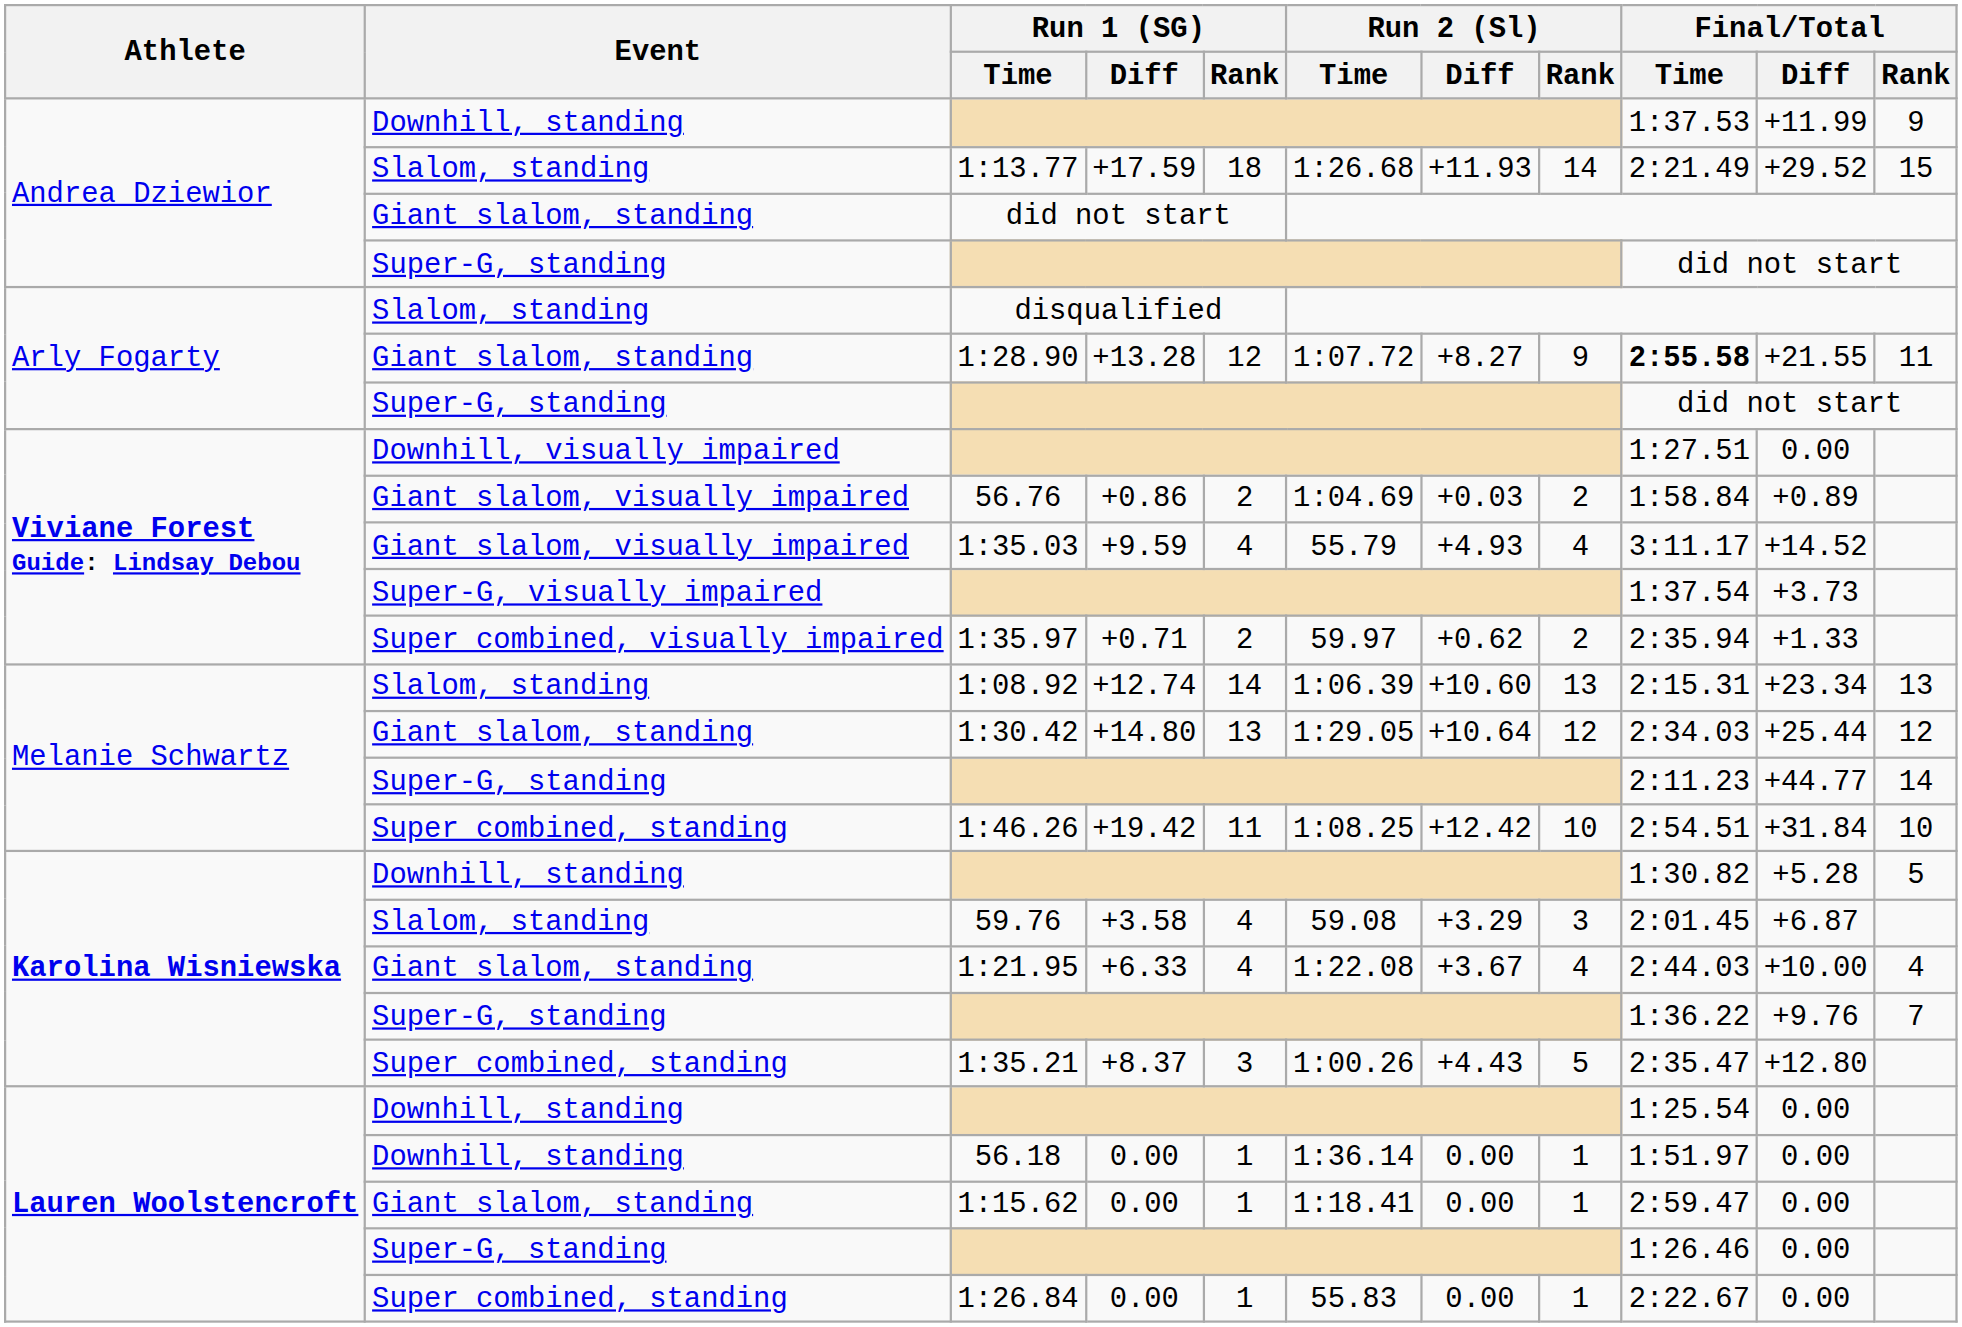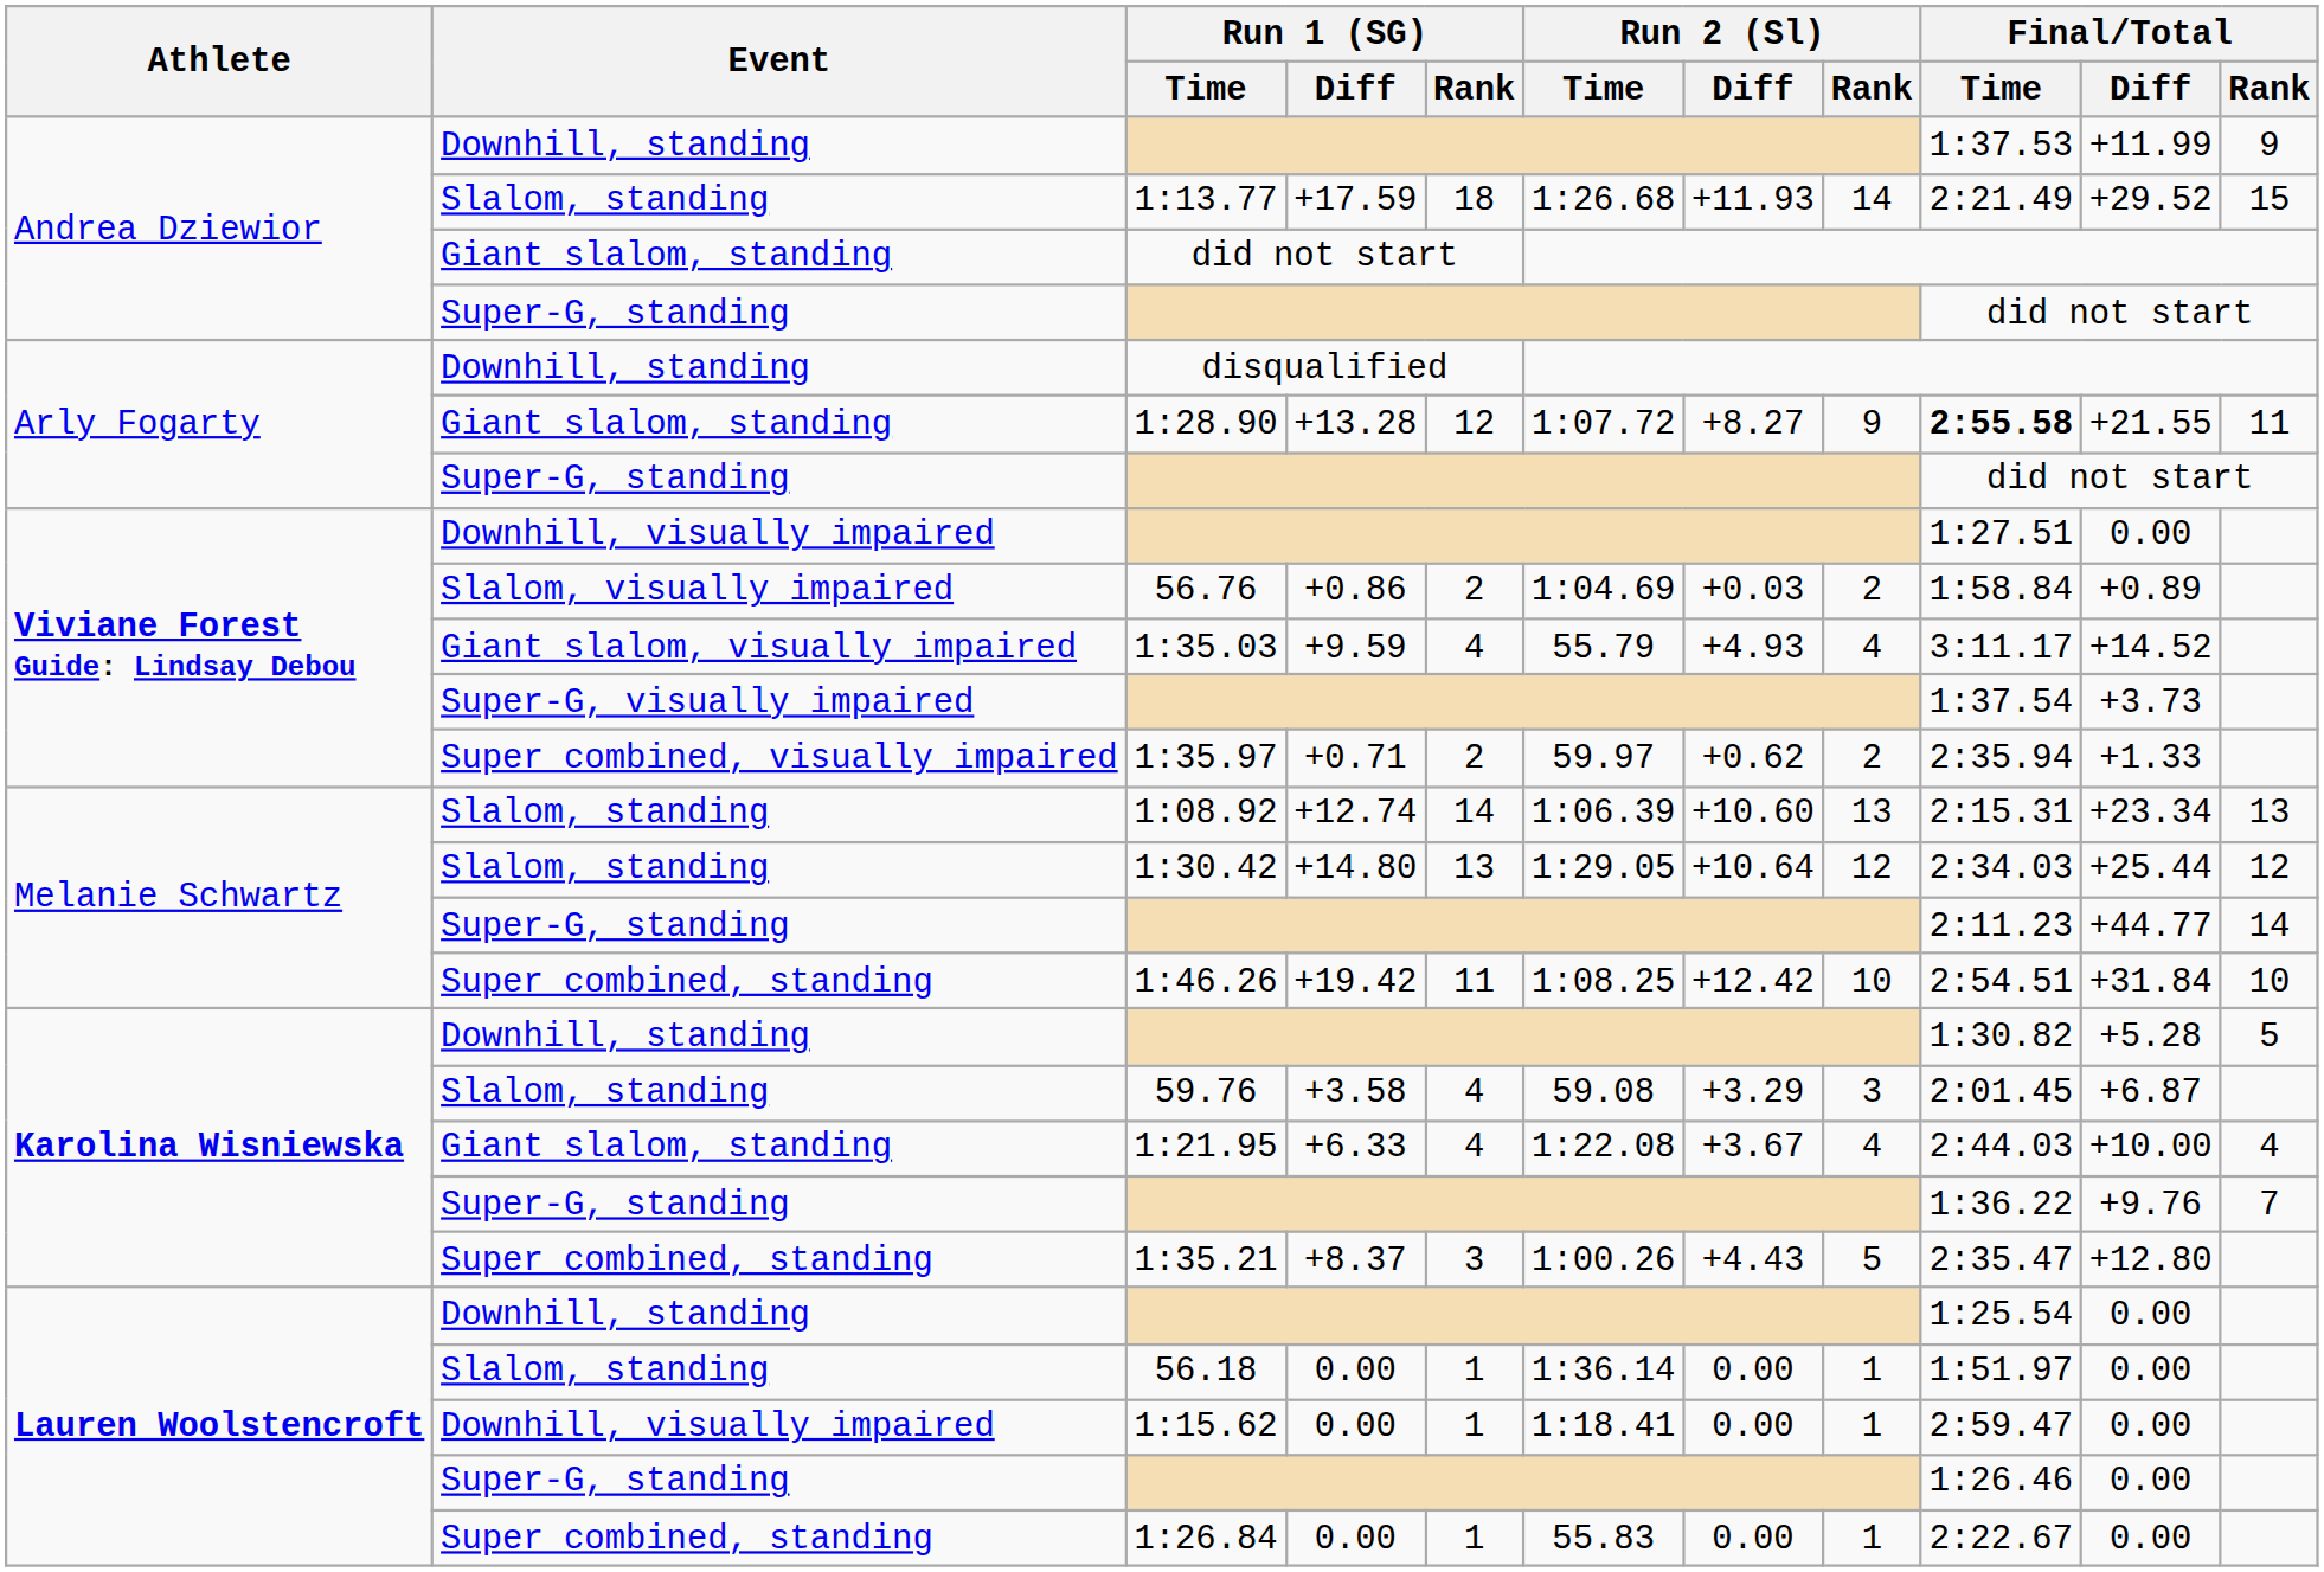 <table class="wikitable" style="font-size:100%">
 <tr>
 <th rowspan="2">Athlete</th>
 <th rowspan="2">Event</th>
 <th colspan="3">Run 1 (SG)</th>
 <th colspan="3">Run 2 (Sl)</th>
 <th colspan="3">Final/Total</th>
 </tr>
 <tr>
 <th>Time</th>
 <th>Diff</th>
 <th>Rank</th>
 <th>Time</th>
 <th>Diff</th>
 <th>Rank</th>
 <th>Time</th>
 <th>Diff</th>
 <th>Rank</th>
 </tr>
 <tr>
 <td rowspan=4><a href='#'>Andrea Dziewior</a></td>
 <td><a href='#'>Downhill, standing</a></td>
 <td colspan="6" bgcolor="wheat"></td>
 <td align="center">1:37.53</td>
 <td align="center">+11.99</td>
 <td align="center">9</td>
 </tr>
 <tr>
 <td><a href='#'>Slalom, standing</a></td>
 <td align="center">1:13.77</td>
 <td align="center">+17.59</td>
 <td align="center">18</td>
 <td align="center">1:26.68</td>
 <td align="center">+11.93</td>
 <td align="center">14</td>
 <td align="center">2:21.49</td>
 <td align="center">+29.52</td>
 <td align="center">15</td>
 </tr>
 <tr>
 <td><a href='#'>Giant slalom, standing</a></td>
 <td colspan="3" align="center">did not start</td>
 <td colspan="6"></td>
 </tr>
 <tr>
 <td><a href='#'>Super-G, standing</a></td>
 <td colspan="6" bgcolor="wheat"></td>
 <td colspan="3" align="center">did not start</td>
 </tr>
 <tr>
 <td rowspan=3><a href='#'>Arly Fogarty</a></td>
-<td><a href='#'>Slalom, standing</a></td>
+<td><a href='#'>Downhill, standing</a></td>
 <td colspan="3" align="center">disqualified</td>
 <td colspan="6"></td>
 </tr>
 <tr>
 <td><a href='#'>Giant slalom, standing</a></td>
 <td align="center">1:28.90</td>
 <td align="center">+13.28</td>
 <td align="center">12</td>
 <td align="center">1:07.72</td>
 <td align="center">+8.27</td>
 <td align="center">9</td>
 <td align="center"><strong>2:55.58</strong></td>
 <td align="center">+21.55</td>
 <td align="center">11</td>
 </tr>
 <tr>
 <td><a href='#'>Super-G, standing</a></td>
 <td colspan="6" bgcolor="wheat"></td>
 <td colspan="3" align="center">did not start</td>
 </tr>
 <tr>
 <td rowspan=5><strong><a href='#'>Viviane Forest</a><br><small><a href='#'>Guide</a>: <a href='#'>Lindsay Debou</a></small></strong></td>
 <td><a href='#'>Downhill, visually impaired</a></td>
 <td colspan="6" bgcolor="wheat"></td>
 <td align="center">1:27.51</td>
 <td align="center">0.00</td>
 <td align="center"></td>
 </tr>
 <tr>
-<td><a href='#'>Giant slalom, visually impaired</a></td>
+<td><a href='#'>Slalom, visually impaired</a></td>
 <td align="center">56.76</td>
 <td align="center">+0.86</td>
 <td align="center">2</td>
 <td align="center">1:04.69</td>
 <td align="center">+0.03</td>
 <td align="center">2</td>
 <td align="center">1:58.84</td>
 <td align="center">+0.89</td>
 <td align="center"></td>
 </tr>
 <tr>
 <td><a href='#'>Giant slalom, visually impaired</a></td>
 <td align="center">1:35.03</td>
 <td align="center">+9.59</td>
 <td align="center">4</td>
 <td align="center">55.79</td>
 <td align="center">+4.93</td>
 <td align="center">4</td>
 <td align="center">3:11.17</td>
 <td align="center">+14.52</td>
 <td align="center"></td>
 </tr>
 <tr>
 <td><a href='#'>Super-G, visually impaired</a></td>
 <td colspan="6" bgcolor="wheat"></td>
 <td align="center">1:37.54</td>
 <td align="center">+3.73</td>
 <td align="center"></td>
 </tr>
 <tr>
 <td><a href='#'>Super combined, visually impaired</a></td>
 <td align="center">1:35.97</td>
 <td align="center">+0.71</td>
 <td align="center">2</td>
 <td align="center">59.97</td>
 <td align="center">+0.62</td>
 <td align="center">2</td>
 <td align="center">2:35.94</td>
 <td align="center">+1.33</td>
 <td align="center"></td>
 </tr>
 <tr>
 <td rowspan=4><a href='#'>Melanie Schwartz</a></td>
 <td><a href='#'>Slalom, standing</a></td>
 <td align="center">1:08.92</td>
 <td align="center">+12.74</td>
 <td align="center">14</td>
 <td align="center">1:06.39</td>
 <td align="center">+10.60</td>
 <td align="center">13</td>
 <td align="center">2:15.31</td>
 <td align="center">+23.34</td>
 <td align="center">13</td>
 </tr>
 <tr>
-<td><a href='#'>Giant slalom, standing</a></td>
+<td><a href='#'>Slalom, standing</a></td>
 <td align="center">1:30.42</td>
 <td align="center">+14.80</td>
 <td align="center">13</td>
 <td align="center">1:29.05</td>
 <td align="center">+10.64</td>
 <td align="center">12</td>
 <td align="center">2:34.03</td>
 <td align="center">+25.44</td>
 <td align="center">12</td>
 </tr>
 <tr>
 <td><a href='#'>Super-G, standing</a></td>
 <td colspan="6" bgcolor="wheat"></td>
 <td align="center">2:11.23</td>
 <td align="center">+44.77</td>
 <td align="center">14</td>
 </tr>
 <tr>
 <td><a href='#'>Super combined, standing</a></td>
 <td align="center">1:46.26</td>
 <td align="center">+19.42</td>
 <td align="center">11</td>
 <td align="center">1:08.25</td>
 <td align="center">+12.42</td>
 <td align="center">10</td>
 <td align="center">2:54.51</td>
 <td align="center">+31.84</td>
 <td align="center">10</td>
 </tr>
 <tr>
 <td rowspan=5><strong><a href='#'>Karolina Wisniewska</a></strong></td>
 <td><a href='#'>Downhill, standing</a></td>
 <td colspan="6" bgcolor="wheat"></td>
 <td align="center">1:30.82</td>
 <td align="center">+5.28</td>
 <td align="center">5</td>
 </tr>
 <tr>
 <td><a href='#'>Slalom, standing</a></td>
 <td align="center">59.76</td>
 <td align="center">+3.58</td>
 <td align="center">4</td>
 <td align="center">59.08</td>
 <td align="center">+3.29</td>
 <td align="center">3</td>
 <td align="center">2:01.45</td>
 <td align="center">+6.87</td>
 <td align="center"></td>
 </tr>
 <tr>
 <td><a href='#'>Giant slalom, standing</a></td>
 <td align="center">1:21.95</td>
 <td align="center">+6.33</td>
 <td align="center">4</td>
 <td align="center">1:22.08</td>
 <td align="center">+3.67</td>
 <td align="center">4</td>
 <td align="center">2:44.03</td>
 <td align="center">+10.00</td>
 <td align="center">4</td>
 </tr>
 <tr>
 <td><a href='#'>Super-G, standing</a></td>
 <td colspan="6" bgcolor="wheat"></td>
 <td align="center">1:36.22</td>
 <td align="center">+9.76</td>
 <td align="center">7</td>
 </tr>
 <tr>
 <td><a href='#'>Super combined, standing</a></td>
 <td align="center">1:35.21</td>
 <td align="center">+8.37</td>
 <td align="center">3</td>
 <td align="center">1:00.26</td>
 <td align="center">+4.43</td>
 <td align="center">5</td>
 <td align="center">2:35.47</td>
 <td align="center">+12.80</td>
 <td align="center"></td>
 </tr>
 <tr>
 <td rowspan=5><strong><a href='#'>Lauren Woolstencroft</a></strong></td>
 <td><a href='#'>Downhill, standing</a></td>
 <td colspan="6" bgcolor="wheat"></td>
 <td align="center">1:25.54</td>
 <td align="center">0.00</td>
 <td align="center"></td>
 </tr>
 <tr>
-<td><a href='#'>Downhill, standing</a></td>
+<td><a href='#'>Slalom, standing</a></td>
 <td align="center">56.18</td>
 <td align="center">0.00</td>
 <td align="center">1</td>
 <td align="center">1:36.14</td>
 <td align="center">0.00</td>
 <td align="center">1</td>
 <td align="center">1:51.97</td>
 <td align="center">0.00</td>
 <td align="center"></td>
 </tr>
 <tr>
-<td><a href='#'>Giant slalom, standing</a></td>
+<td><a href='#'>Downhill, visually impaired</a></td>
 <td align="center">1:15.62</td>
 <td align="center">0.00</td>
 <td align="center">1</td>
 <td align="center">1:18.41</td>
 <td align="center">0.00</td>
 <td align="center">1</td>
 <td align="center">2:59.47</td>
 <td align="center">0.00</td>
 <td align="center"></td>
 </tr>
 <tr>
 <td><a href='#'>Super-G, standing</a></td>
 <td colspan="6" bgcolor="wheat"></td>
 <td align="center">1:26.46</td>
 <td align="center">0.00</td>
 <td align="center"></td>
 </tr>
 <tr>
 <td><a href='#'>Super combined, standing</a></td>
 <td align="center">1:26.84</td>
 <td align="center">0.00</td>
 <td align="center">1</td>
 <td align="center">55.83</td>
 <td align="center">0.00</td>
 <td align="center">1</td>
 <td align="center">2:22.67</td>
 <td align="center">0.00</td>
 <td align="center"></td>
 </tr>
 </table>
